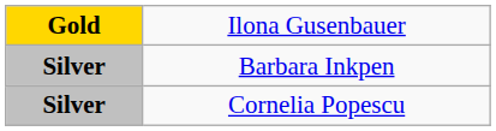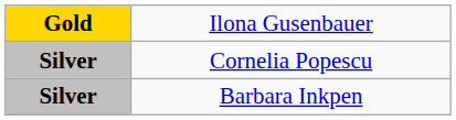 <table class="wikitable" style="text-align:center; " width="35%">
 <tr>
 <td bgcolor="gold"><strong>Gold</strong></td>
 <td><a href='#'>Ilona Gusenbauer</a><br>  <small><em></em></small></td>
 </tr>
 <tr>
 <td bgcolor="silver"><strong>Silver</strong></td>
-<td><a href='#'>Barbara Inkpen</a><br>  <small><em></em></small></td>
+<td><a href='#'>Cornelia Popescu</a><br>  <small><em></em></small></td>
 </tr>
 <tr>
 <td bgcolor="silver"><strong>Silver</strong></td>
-<td><a href='#'>Cornelia Popescu</a><br>  <small><em></em></small></td>
+<td><a href='#'>Barbara Inkpen</a><br>  <small><em></em></small></td>
 </tr>
 </table>
